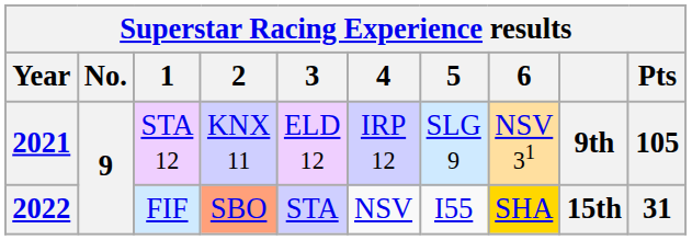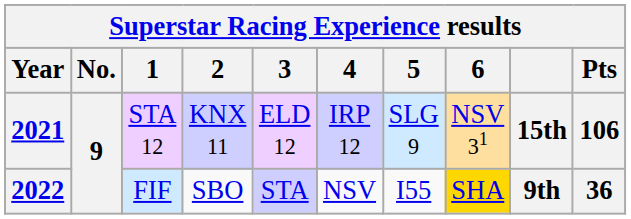 <table class="wikitable" style="text-align:center; font-size:85%">
 <tr>
 <th colspan=10><a href='#'>Superstar Racing Experience</a> results</th>
 </tr>
 <tr>
 <th>Year</th>
 <th>No.</th>
 <th>1</th>
 <th>2</th>
 <th>3</th>
 <th>4</th>
 <th>5</th>
 <th>6</th>
 <th></th>
 <th>Pts</th>
 </tr>
 <tr>
 <th><a href='#'>2021</a></th>
 <th rowspan=2>9</th>
 <td style="background:#EFCFFF;"><a href='#'>STA</a><br><small>12</small></td>
 <td style="background:#CFCFFF;"><a href='#'>KNX</a><br><small>11</small></td>
 <td style="background:#EFCFFF;"><a href='#'>ELD</a><br><small>12</small></td>
 <td style="background:#CFCFFF;"><a href='#'>IRP</a><br><small>12</small></td>
 <td style="background:#CFEAFF;"><a href='#'>SLG</a><br><small>9</small></td>
 <td style="background:#FFDF9F;"><a href='#'>NSV</a><br><small>3<sup>1</sup></small></td>
-<th>9th</th>
-<th>105</th>
+<th>15th</th>
+<th>106</th>
 </tr>
 <tr>
 <th><a href='#'>2022</a></th>
 <td style="background:#CFEAFF;"><a href='#'>FIF</a><br></td>
-<td style="background: lightsalmon;"><a href='#'>SBO</a></td>
+<td><a href='#'>SBO</a></td>
 <td style="background:#CFCFFF;"><a href='#'>STA</a><br></td>
 <td><a href='#'>NSV</a></td>
 <td><a href='#'>I55</a></td>
 <td style="background: gold;"><a href='#'>SHA</a></td>
-<th>15th</th>
-<th>31</th>
+<th>9th</th>
+<th>36</th>
 </tr>
 </table>
